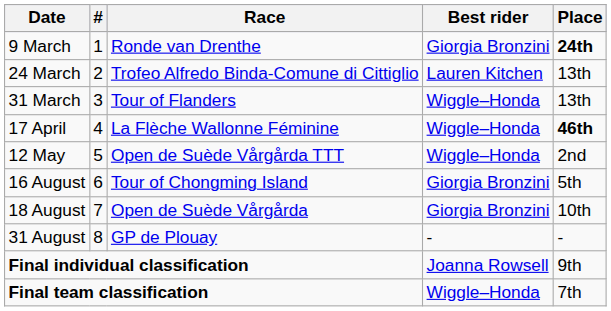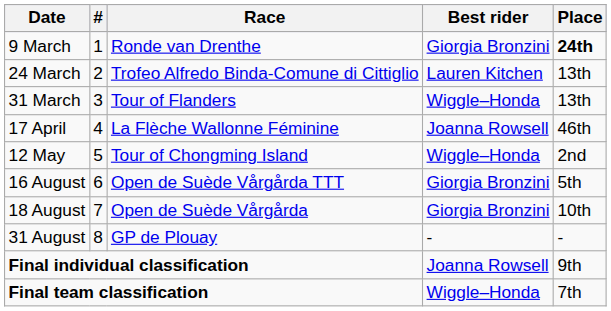 <table class="wikitable">
 <tr style="background:#ccccff;">
 <th>Date</th>
 <th>#</th>
 <th>Race</th>
 <th>Best rider</th>
 <th>Place</th>
 </tr>
 <tr>
 <td>9 March</td>
 <td>1</td>
 <td><a href='#'>Ronde van Drenthe</a></td>
 <td> <a href='#'>Giorgia Bronzini</a></td>
 <td><strong>24th</strong></td>
 </tr>
 <tr>
 <td>24 March</td>
 <td>2</td>
 <td><a href='#'>Trofeo Alfredo Binda-Comune di Cittiglio</a></td>
 <td> <a href='#'>Lauren Kitchen</a></td>
 <td>13th</td>
 </tr>
 <tr>
 <td>31 March</td>
 <td>3</td>
 <td><a href='#'>Tour of Flanders</a></td>
 <td><a href='#'>Wiggle–Honda</a></td>
 <td>13th</td>
 </tr>
 <tr>
 <td>17 April</td>
 <td>4</td>
 <td><a href='#'>La Flèche Wallonne Féminine</a></td>
-<td><a href='#'>Wiggle–Honda</a></td>
-<td><strong>46th</strong></td>
+<td> <a href='#'>Joanna Rowsell</a></td>
+<td>46th</td>
 </tr>
 <tr>
 <td>12 May</td>
 <td>5</td>
-<td><a href='#'>Open de Suède Vårgårda TTT</a></td>
+<td><a href='#'>Tour of Chongming Island</a></td>
 <td><a href='#'>Wiggle–Honda</a></td>
 <td>2nd</td>
 </tr>
 <tr>
 <td>16 August</td>
 <td>6</td>
-<td><a href='#'>Tour of Chongming Island</a></td>
+<td><a href='#'>Open de Suède Vårgårda TTT</a></td>
 <td> <a href='#'>Giorgia Bronzini</a></td>
 <td>5th</td>
 </tr>
 <tr>
 <td>18 August</td>
 <td>7</td>
 <td><a href='#'>Open de Suède Vårgårda</a></td>
 <td> <a href='#'>Giorgia Bronzini</a></td>
 <td>10th</td>
 </tr>
 <tr>
 <td>31 August</td>
 <td>8</td>
 <td><a href='#'>GP de Plouay</a></td>
 <td>-</td>
 <td>-</td>
 </tr>
 <tr>
 <td colspan=3><strong>Final individual classification</strong></td>
 <td> <a href='#'>Joanna Rowsell</a></td>
 <td>9th</td>
 </tr>
 <tr>
 <td colspan=3><strong>Final team classification</strong></td>
 <td><a href='#'>Wiggle–Honda</a></td>
 <td>7th</td>
 </tr>
 </table>
